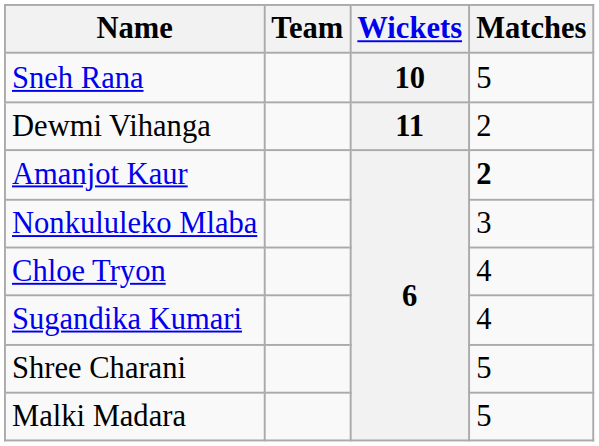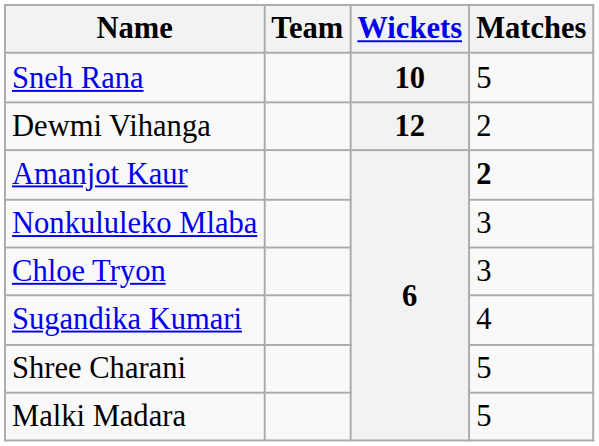 <table class="wikitable">
 <tr>
 <th>Name</th>
 <th>Team</th>
 <th><a href='#'>Wickets</a></th>
 <th>Matches</th>
 </tr>
 <tr>
 <td><a href='#'>Sneh Rana</a></td>
 <td></td>
 <th>10</th>
 <td>5</td>
 </tr>
 <tr>
 <td>Dewmi Vihanga</td>
 <td></td>
-<th>11</th>
+<th>12</th>
 <td>2</td>
 </tr>
 <tr>
 <td><a href='#'>Amanjot Kaur</a></td>
 <td></td>
 <th rowspan="6">6</th>
 <td><strong>2</strong></td>
 </tr>
 <tr>
 <td><a href='#'>Nonkululeko Mlaba</a></td>
 <td></td>
 <td>3</td>
 </tr>
 <tr>
 <td><a href='#'>Chloe Tryon</a></td>
 <td></td>
-<td>4</td>
+<td>3</td>
 </tr>
 <tr>
 <td><a href='#'>Sugandika Kumari</a></td>
 <td></td>
 <td>4</td>
 </tr>
 <tr>
 <td>Shree Charani</td>
 <td></td>
 <td>5</td>
 </tr>
 <tr>
 <td>Malki Madara</td>
 <td></td>
 <td>5</td>
 </tr>
 </table>
